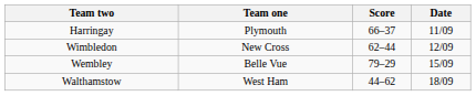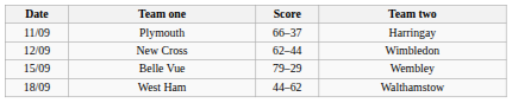 <table class="wikitable" style="text-align: center">
 <tr>
-<th width=250>Team two</th>
+<th width=80>Date</th>
 <th width=250>Team one</th>
 <th width=80>Score</th>
-<th width=80>Date</th>
+<th width=250>Team two</th>
 </tr>
 <tr>
-<td>Harringay</td>
+<td>11/09</td>
 <td>Plymouth</td>
 <td>66–37</td>
-<td>11/09</td>
+<td>Harringay</td>
 </tr>
 <tr>
-<td>Wimbledon</td>
+<td>12/09</td>
 <td>New Cross</td>
 <td>62–44</td>
-<td>12/09</td>
+<td>Wimbledon</td>
 </tr>
 <tr>
-<td>Wembley</td>
+<td>15/09</td>
 <td>Belle Vue</td>
 <td>79–29</td>
-<td>15/09</td>
+<td>Wembley</td>
 </tr>
 <tr>
-<td>Walthamstow</td>
+<td>18/09</td>
 <td>West Ham</td>
 <td>44–62</td>
-<td>18/09</td>
+<td>Walthamstow</td>
 </tr>
 </table>
